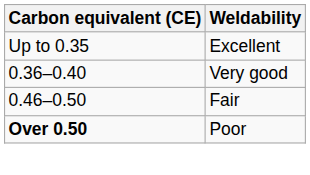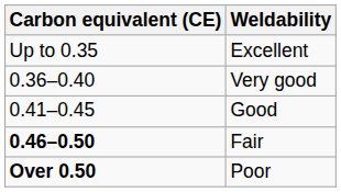 <table class="wikitable">
 <tr>
 <th>Carbon equivalent (CE)</th>
 <th>Weldability</th>
 </tr>
 <tr>
 <td>Up to 0.35</td>
 <td>Excellent</td>
 </tr>
 <tr>
 <td>0.36–0.40</td>
 <td>Very good</td>
 </tr>
 <tr>
-<td>0.46–0.50</td>
+<td>0.41–0.45</td>
+<td>Good</td>
+</tr>
+<tr>
+<td><strong>0.46–0.50</strong></td>
 <td>Fair</td>
 </tr>
 <tr>
 <td><strong>Over 0.50</strong></td>
 <td>Poor</td>
 </tr>
 </table>
